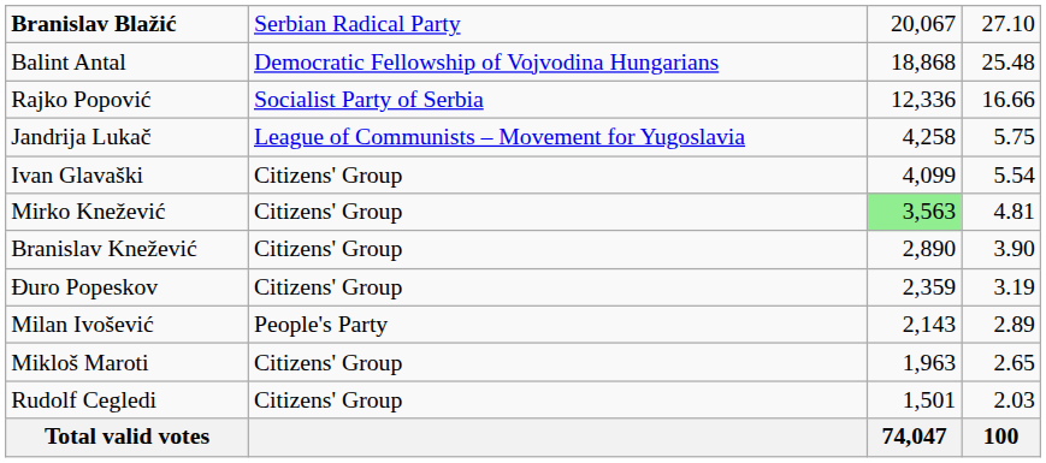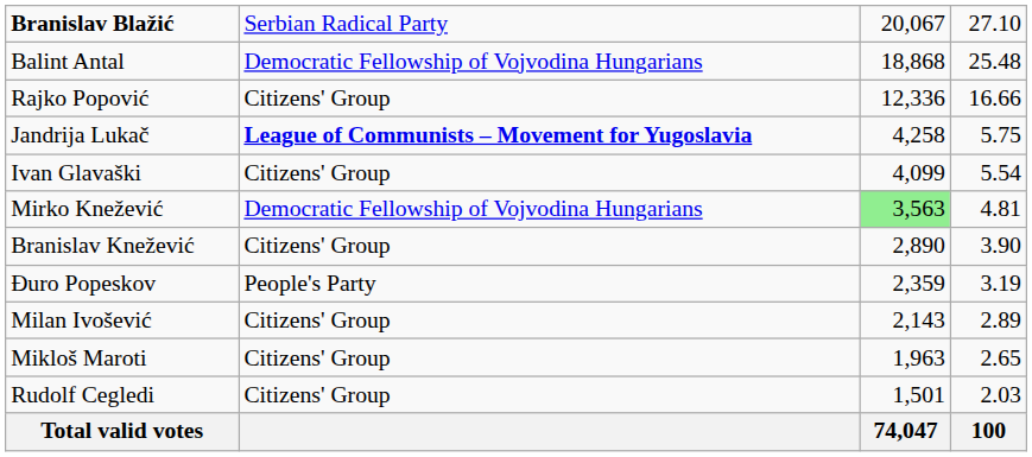 <table style="width:700px;" class="wikitable">
 <tr>
 <td align="left"><strong>Branislav Blažić</strong></td>
 <td align="left"><a href='#'>Serbian Radical Party</a></td>
 <td align="right">20,067</td>
 <td align="right">27.10</td>
 </tr>
 <tr>
 <td align="left">Balint Antal</td>
 <td align="left"><a href='#'>Democratic Fellowship of Vojvodina Hungarians</a></td>
 <td align="right">18,868</td>
 <td align="right">25.48</td>
 </tr>
 <tr>
 <td align="left">Rajko Popović</td>
-<td align="left"><a href='#'>Socialist Party of Serbia</a></td>
+<td align="left">Citizens' Group</td>
 <td align="right">12,336</td>
 <td align="right">16.66</td>
 </tr>
 <tr>
 <td align="left">Jandrija Lukač</td>
-<td align="left"><a href='#'>League of Communists – Movement for Yugoslavia</a></td>
+<td align="left"><strong><a href='#'>League of Communists – Movement for Yugoslavia</a></strong></td>
 <td align="right">4,258</td>
 <td align="right">5.75</td>
 </tr>
 <tr>
 <td align="left">Ivan Glavaški</td>
 <td align="left">Citizens' Group</td>
 <td align="right">4,099</td>
 <td align="right">5.54</td>
 </tr>
 <tr>
 <td align="left">Mirko Knežević</td>
-<td align="left">Citizens' Group</td>
+<td align="left"><a href='#'>Democratic Fellowship of Vojvodina Hungarians</a></td>
 <td align="right" style="background: lightgreen;">3,563</td>
 <td align="right">4.81</td>
 </tr>
 <tr>
 <td align="left">Branislav Knežević</td>
 <td align="left">Citizens' Group</td>
 <td align="right">2,890</td>
 <td align="right">3.90</td>
 </tr>
 <tr>
 <td align="left">Đuro Popeskov</td>
-<td align="left">Citizens' Group</td>
+<td align="left">People's Party</td>
 <td align="right">2,359</td>
 <td align="right">3.19</td>
 </tr>
 <tr>
 <td align="left">Milan Ivošević</td>
-<td align="left">People's Party</td>
+<td align="left">Citizens' Group</td>
 <td align="right">2,143</td>
 <td align="right">2.89</td>
 </tr>
 <tr>
 <td align="left">Mikloš Maroti</td>
 <td align="left">Citizens' Group</td>
 <td align="right">1,963</td>
 <td align="right">2.65</td>
 </tr>
 <tr>
 <td align="left">Rudolf Cegledi</td>
 <td align="left">Citizens' Group</td>
 <td align="right">1,501</td>
 <td align="right">2.03</td>
 </tr>
 <tr>
 <th align="left">Total valid votes</th>
 <th align="left"></th>
 <th align="right">74,047</th>
 <th align="right">100</th>
 </tr>
 </table>
